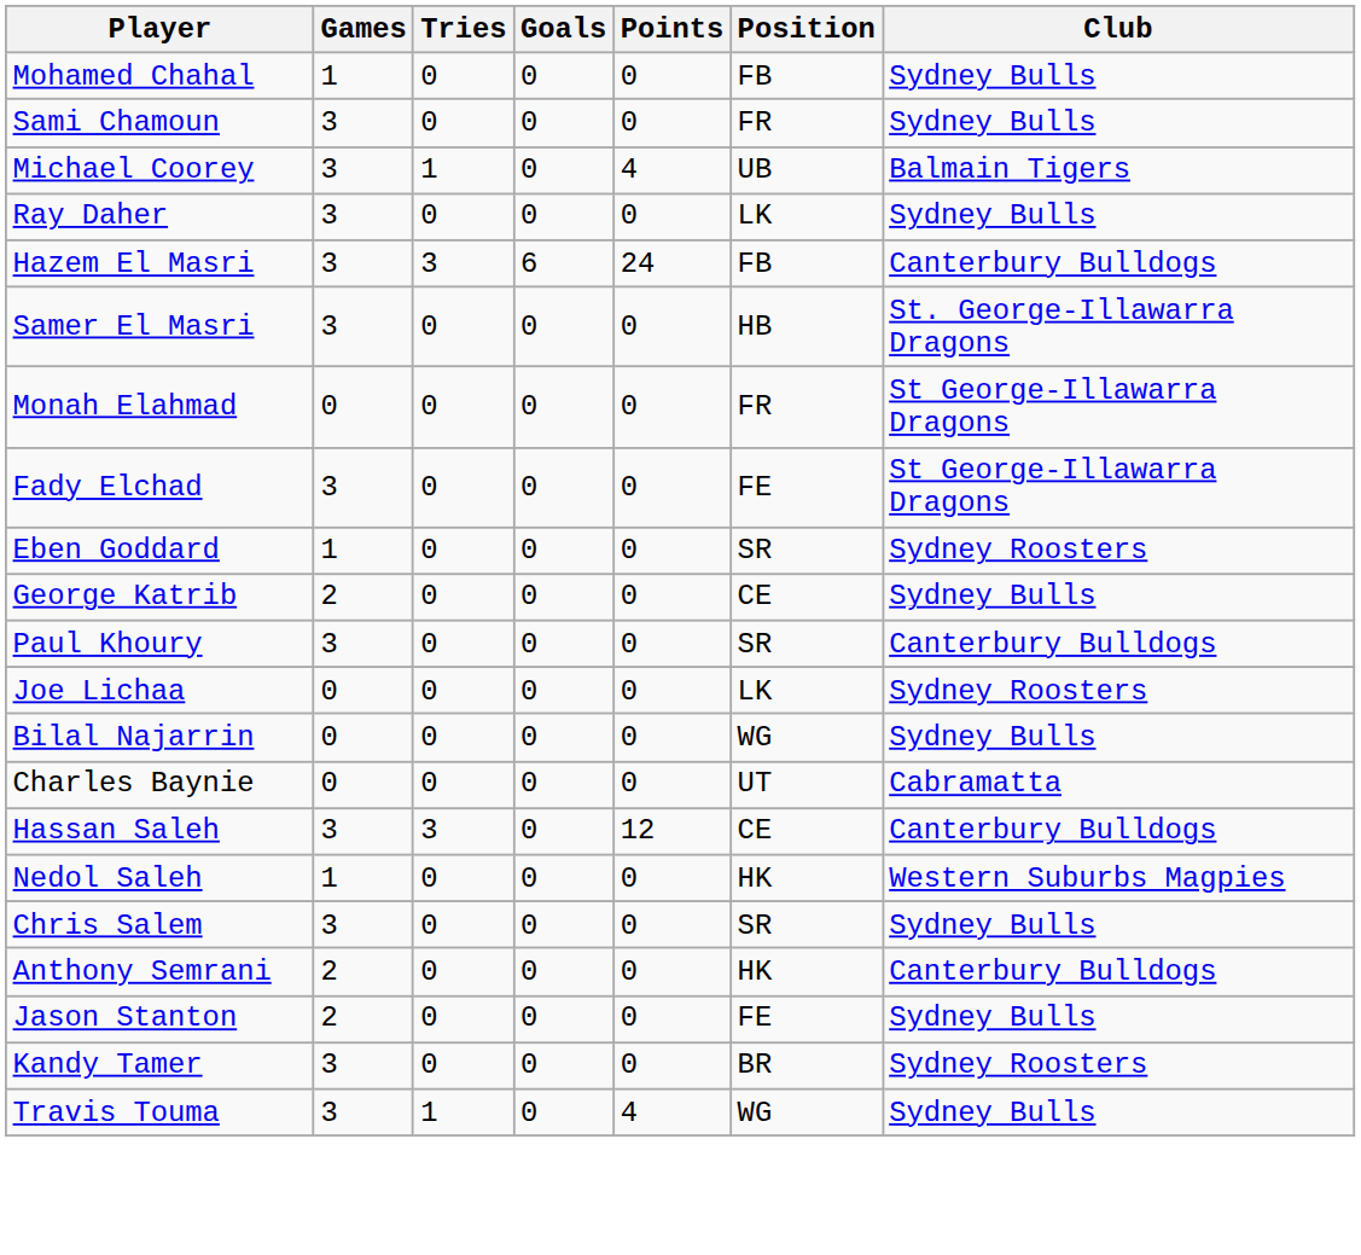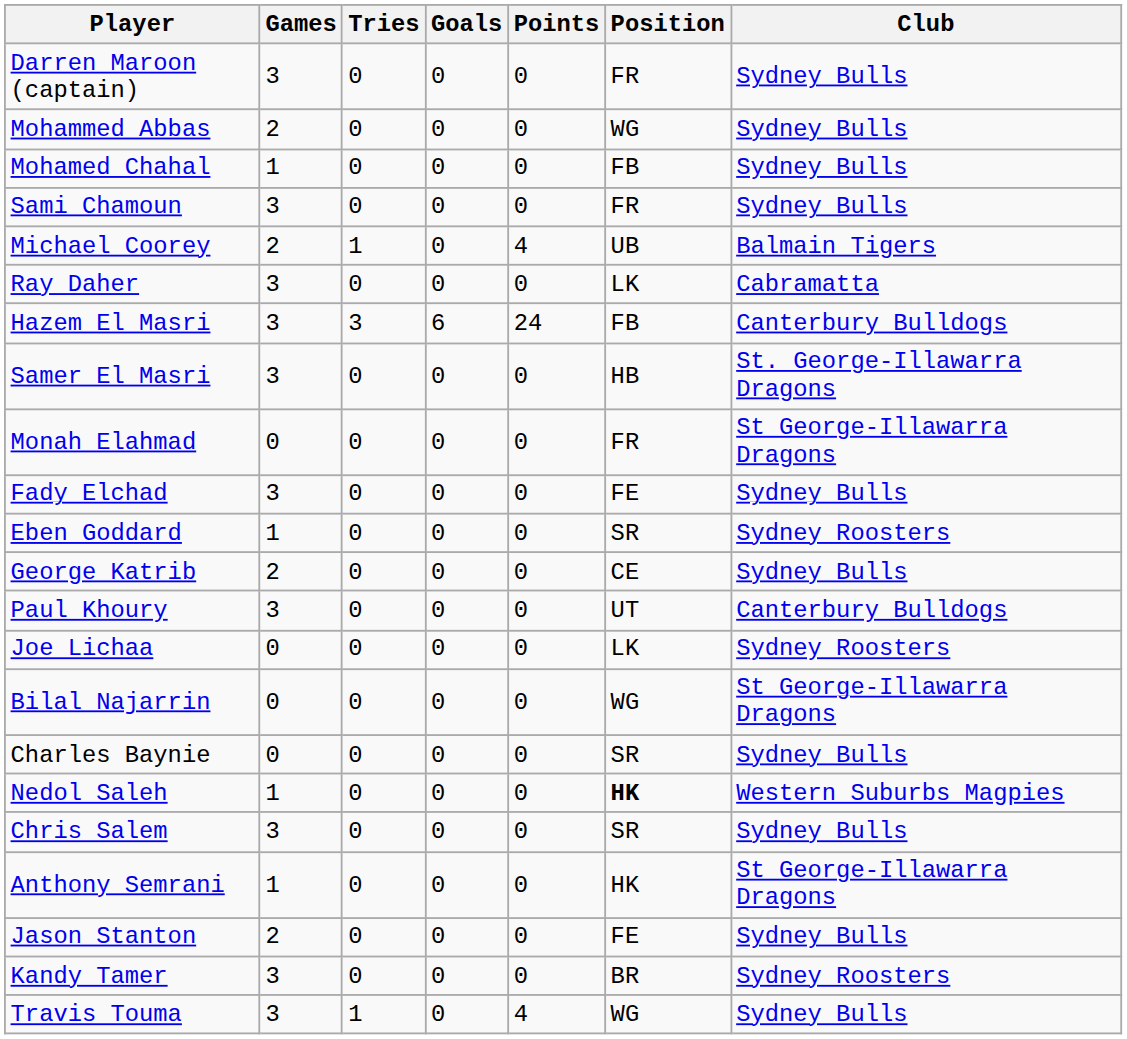 <table class="wikitable">
 <tr bgcolor=#FFFFFF>
 <th !width=25%>Player</th>
 <th width=5%>Games</th>
 <th width=5%>Tries</th>
 <th width=5%>Goals</th>
 <th width=5%>Points</th>
 <th width=5%>Position</th>
 <th width=35%>Club</th>
+</tr>
+<tr>
+<td><a href='#'>Darren Maroon</a> (captain)</td>
+<td>3</td>
+<td>0</td>
+<td>0</td>
+<td>0</td>
+<td>FR</td>
+<td><a href='#'>Sydney Bulls</a></td>
+</tr>
+<tr>
+<td><a href='#'>Mohammed Abbas</a></td>
+<td>2</td>
+<td>0</td>
+<td>0</td>
+<td>0</td>
+<td>WG</td>
+<td><a href='#'>Sydney Bulls</a></td>
 </tr>
 <tr>
 <td><a href='#'>Mohamed Chahal</a></td>
 <td>1</td>
 <td>0</td>
 <td>0</td>
 <td>0</td>
 <td>FB</td>
 <td><a href='#'>Sydney Bulls</a></td>
 </tr>
 <tr>
 <td><a href='#'>Sami Chamoun</a></td>
 <td>3</td>
 <td>0</td>
 <td>0</td>
 <td>0</td>
 <td>FR</td>
 <td><a href='#'>Sydney Bulls</a></td>
 </tr>
 <tr>
 <td><a href='#'>Michael Coorey</a></td>
-<td>3</td>
+<td>2</td>
 <td>1</td>
 <td>0</td>
 <td>4</td>
 <td>UB</td>
 <td><a href='#'>Balmain Tigers</a></td>
 </tr>
 <tr>
 <td><a href='#'>Ray Daher</a></td>
 <td>3</td>
 <td>0</td>
 <td>0</td>
 <td>0</td>
 <td>LK</td>
-<td><a href='#'>Sydney Bulls</a></td>
+<td><a href='#'>Cabramatta</a></td>
 </tr>
 <tr>
 <td><a href='#'>Hazem El Masri</a></td>
 <td>3</td>
 <td>3</td>
 <td>6</td>
 <td>24</td>
 <td>FB</td>
 <td><a href='#'>Canterbury Bulldogs</a></td>
 </tr>
 <tr>
 <td><a href='#'>Samer El Masri</a></td>
 <td>3</td>
 <td>0</td>
 <td>0</td>
 <td>0</td>
 <td>HB</td>
 <td><a href='#'>St. George-Illawarra Dragons</a></td>
 </tr>
 <tr>
 <td><a href='#'>Monah Elahmad</a></td>
 <td>0</td>
 <td>0</td>
 <td>0</td>
 <td>0</td>
 <td>FR</td>
 <td><a href='#'>St George-Illawarra Dragons</a></td>
 </tr>
 <tr>
 <td><a href='#'>Fady Elchad</a></td>
 <td>3</td>
 <td>0</td>
 <td>0</td>
 <td>0</td>
 <td>FE</td>
-<td><a href='#'>St George-Illawarra Dragons</a></td>
+<td><a href='#'>Sydney Bulls</a></td>
 </tr>
 <tr>
 <td><a href='#'>Eben Goddard</a></td>
 <td>1</td>
 <td>0</td>
 <td>0</td>
 <td>0</td>
 <td>SR</td>
 <td><a href='#'>Sydney Roosters</a></td>
 </tr>
 <tr>
 <td><a href='#'>George Katrib</a></td>
 <td>2</td>
 <td>0</td>
 <td>0</td>
 <td>0</td>
 <td>CE</td>
 <td><a href='#'>Sydney Bulls</a></td>
 </tr>
 <tr>
 <td><a href='#'>Paul Khoury</a></td>
 <td>3</td>
 <td>0</td>
 <td>0</td>
 <td>0</td>
-<td>SR</td>
+<td>UT</td>
 <td><a href='#'>Canterbury Bulldogs</a></td>
 </tr>
 <tr>
 <td><a href='#'>Joe Lichaa</a></td>
 <td>0</td>
 <td>0</td>
 <td>0</td>
 <td>0</td>
 <td>LK</td>
 <td><a href='#'>Sydney Roosters</a></td>
 </tr>
 <tr>
 <td><a href='#'>Bilal Najarrin</a></td>
 <td>0</td>
 <td>0</td>
 <td>0</td>
 <td>0</td>
 <td>WG</td>
-<td><a href='#'>Sydney Bulls</a></td>
+<td><a href='#'>St George-Illawarra Dragons</a></td>
 </tr>
 <tr>
 <td>Charles Baynie</td>
 <td>0</td>
 <td>0</td>
 <td>0</td>
 <td>0</td>
-<td>UT</td>
-<td><a href='#'>Cabramatta</a></td>
-</tr>
-<tr>
-<td><a href='#'>Hassan Saleh</a></td>
-<td>3</td>
-<td>3</td>
-<td>0</td>
-<td>12</td>
-<td>CE</td>
-<td><a href='#'>Canterbury Bulldogs</a></td>
+<td>SR</td>
+<td><a href='#'>Sydney Bulls</a></td>
 </tr>
 <tr>
 <td><a href='#'>Nedol Saleh</a></td>
 <td>1</td>
 <td>0</td>
 <td>0</td>
 <td>0</td>
-<td>HK</td>
+<td><strong>HK</strong></td>
 <td><a href='#'>Western Suburbs Magpies</a></td>
 </tr>
 <tr>
 <td><a href='#'>Chris Salem</a></td>
 <td>3</td>
 <td>0</td>
 <td>0</td>
 <td>0</td>
 <td>SR</td>
 <td><a href='#'>Sydney Bulls</a></td>
 </tr>
 <tr>
 <td><a href='#'>Anthony Semrani</a></td>
-<td>2</td>
+<td>1</td>
 <td>0</td>
 <td>0</td>
 <td>0</td>
 <td>HK</td>
-<td><a href='#'>Canterbury Bulldogs</a></td>
+<td><a href='#'>St George-Illawarra Dragons</a></td>
 </tr>
 <tr>
 <td><a href='#'>Jason Stanton</a></td>
 <td>2</td>
 <td>0</td>
 <td>0</td>
 <td>0</td>
 <td>FE</td>
 <td><a href='#'>Sydney Bulls</a></td>
 </tr>
 <tr>
 <td><a href='#'>Kandy Tamer</a></td>
 <td>3</td>
 <td>0</td>
 <td>0</td>
 <td>0</td>
 <td>BR</td>
 <td><a href='#'>Sydney Roosters</a></td>
 </tr>
 <tr>
 <td><a href='#'>Travis Touma</a></td>
 <td>3</td>
 <td>1</td>
 <td>0</td>
 <td>4</td>
 <td>WG</td>
 <td><a href='#'>Sydney Bulls</a></td>
 </tr>
 </table>
